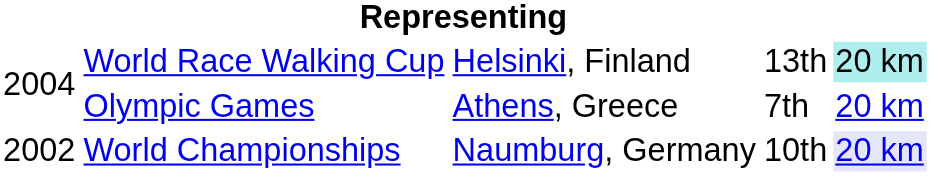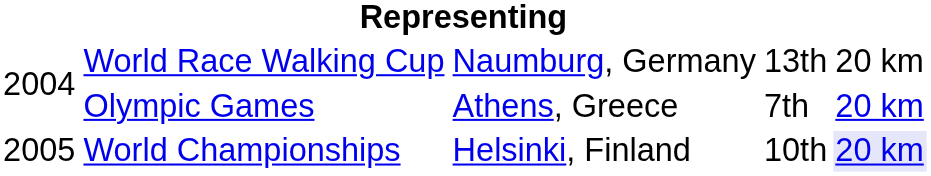 <table>
 <tr>
 <th colspan="5">Representing </th>
 </tr>
 <tr>
 <td rowspan=2>2004</td>
 <td><a href='#'>World Race Walking Cup</a></td>
-<td><a href='#'>Helsinki</a>, Finland</td>
+<td><a href='#'>Naumburg</a>, Germany</td>
 <td>13th</td>
-<td style="background: paleturquoise;">20 km</td>
+<td>20 km</td>
 </tr>
 <tr>
 <td><a href='#'>Olympic Games</a></td>
 <td><a href='#'>Athens</a>, Greece</td>
 <td>7th</td>
 <td><a href='#'>20 km</a></td>
 </tr>
 <tr>
-<td>2002</td>
+<td>2005</td>
 <td><a href='#'>World Championships</a></td>
-<td><a href='#'>Naumburg</a>, Germany</td>
+<td><a href='#'>Helsinki</a>, Finland</td>
 <td>10th</td>
 <td style="background: lavender;"><a href='#'>20 km</a></td>
 </tr>
 </table>
